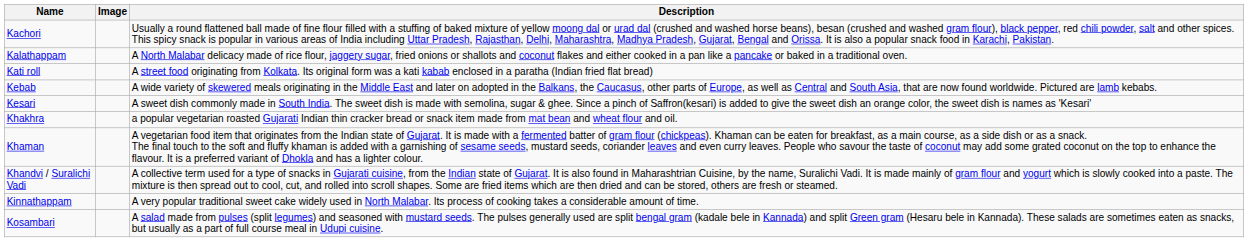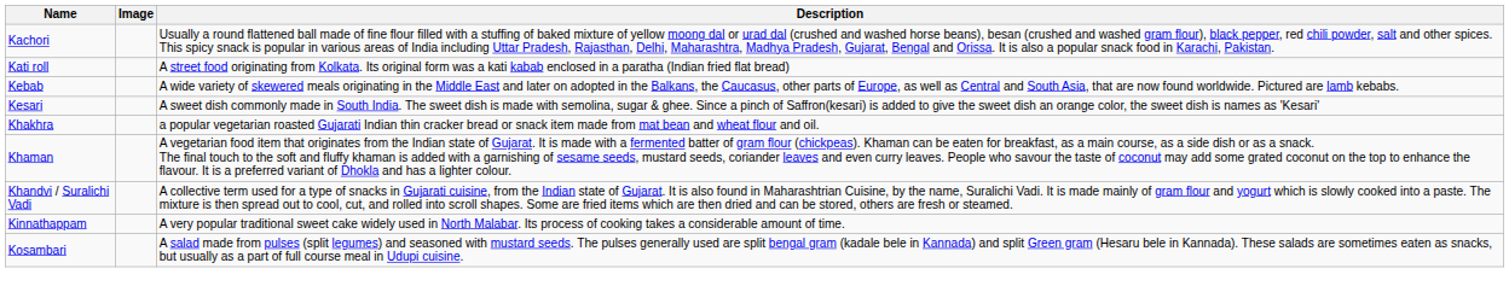 <table class="wikitable">
 <tr>
 <th>Name</th>
 <th>Image</th>
 <th>Description</th>
 </tr>
 <tr>
 <td><a href='#'>Kachori</a></td>
 <td></td>
 <td>Usually a round flattened ball made of fine flour filled with a stuffing of baked mixture of yellow <a href='#'>moong dal</a> or <a href='#'>urad dal</a> (crushed and washed horse beans), besan (crushed and washed <a href='#'>gram flour</a>), <a href='#'>black pepper</a>, red <a href='#'>chili powder</a>, <a href='#'>salt</a> and other spices. This spicy snack is popular in various areas of India including <a href='#'>Uttar Pradesh</a>, <a href='#'>Rajasthan</a>, <a href='#'>Delhi</a>, <a href='#'>Maharashtra</a>, <a href='#'>Madhya Pradesh</a>, <a href='#'>Gujarat</a>, <a href='#'>Bengal</a> and <a href='#'>Orissa</a>. It is also a popular snack food in <a href='#'>Karachi</a>, <a href='#'>Pakistan</a>.</td>
-</tr>
-<tr>
-<td><a href='#'>Kalathappam</a></td>
-<td></td>
-<td>A <a href='#'>North Malabar</a> delicacy made of rice flour, <a href='#'>jaggery sugar</a>, fried onions or shallots and <a href='#'>coconut</a> flakes and either cooked in a pan like a <a href='#'>pancake</a> or baked in a traditional oven.</td>
 </tr>
 <tr>
 <td><a href='#'>Kati roll</a></td>
 <td></td>
 <td>A <a href='#'>street food</a> originating from <a href='#'>Kolkata</a>. Its original form was a kati <a href='#'>kabab</a> enclosed in a paratha (Indian fried flat bread)</td>
 </tr>
 <tr>
 <td><a href='#'>Kebab</a></td>
 <td></td>
 <td>A wide variety of <a href='#'>skewered</a> meals originating in the <a href='#'>Middle East</a> and later on adopted in the <a href='#'>Balkans</a>, the <a href='#'>Caucasus</a>, other parts of <a href='#'>Europe</a>, as well as <a href='#'>Central</a> and <a href='#'>South Asia</a>, that are now found worldwide. Pictured are <a href='#'>lamb</a> kebabs.</td>
 </tr>
 <tr>
 <td><a href='#'>Kesari</a></td>
 <td></td>
 <td>A sweet dish commonly made in <a href='#'>South India</a>. The sweet dish is made with semolina, sugar & ghee. Since a pinch of Saffron(kesari) is added to give the sweet dish an orange color, the sweet dish is names as 'Kesari'</td>
 </tr>
 <tr>
 <td><a href='#'>Khakhra</a></td>
 <td></td>
 <td>a popular vegetarian roasted <a href='#'>Gujarati</a> Indian thin cracker bread or snack item made from <a href='#'>mat bean</a> and <a href='#'>wheat flour</a> and oil.</td>
 </tr>
 <tr>
 <td><a href='#'>Khaman</a></td>
 <td></td>
 <td>A vegetarian food item that originates from the Indian state of <a href='#'>Gujarat</a>. It is made with a <a href='#'>fermented</a> batter of <a href='#'>gram flour</a> (<a href='#'>chickpeas</a>). Khaman can be eaten for breakfast, as a main course, as a side dish or as a snack.<br>The final touch to the soft and fluffy khaman is added with a garnishing of <a href='#'>sesame seeds</a>, mustard seeds, coriander <a href='#'>leaves</a> and even curry leaves. People who savour the taste of <a href='#'>coconut</a> may add some grated coconut on the top to enhance the flavour. It is a preferred variant of <a href='#'>Dhokla</a> and has a lighter colour.</td>
 </tr>
 <tr>
 <td><a href='#'>Khandvi</a> / <a href='#'>Suralichi Vadi</a></td>
 <td></td>
 <td>A collective term used for a type of snacks in <a href='#'>Gujarati cuisine</a>, from the <a href='#'>Indian</a> state of <a href='#'>Gujarat</a>. It is also found in Maharashtrian Cuisine, by the name, Suralichi Vadi. It is made mainly of <a href='#'>gram flour</a> and <a href='#'>yogurt</a> which is slowly cooked into a paste. The mixture is then spread out to cool, cut, and rolled into scroll shapes.  Some are fried items which are then dried and can be stored, others are fresh or steamed.</td>
 </tr>
 <tr>
 <td><a href='#'>Kinnathappam</a></td>
 <td></td>
 <td>A very popular traditional sweet cake widely used in <a href='#'>North Malabar</a>. Its process of cooking takes a considerable amount of time.</td>
 </tr>
 <tr>
 <td><a href='#'>Kosambari</a></td>
 <td></td>
 <td>A <a href='#'>salad</a> made from <a href='#'>pulses</a> (split <a href='#'>legumes</a>) and seasoned with <a href='#'>mustard seeds</a>. The pulses generally used are split <a href='#'>bengal gram</a> (kadale bele in <a href='#'>Kannada</a>) and split <a href='#'>Green gram</a> (Hesaru bele in Kannada). These salads are sometimes eaten as snacks, but usually as a part of full course meal in <a href='#'>Udupi cuisine</a>.</td>
 </tr>
 </table>
